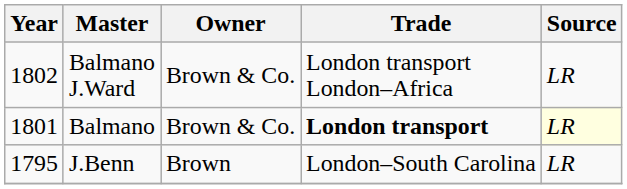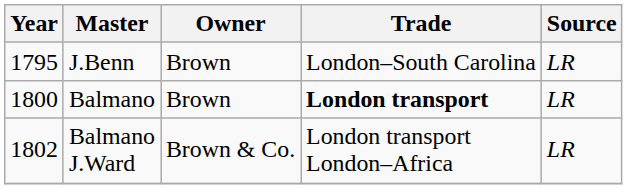 <table class=" wikitable">
 <tr>
 <th>Year</th>
 <th>Master</th>
 <th>Owner</th>
 <th>Trade</th>
 <th>Source</th>
 </tr>
 <tr>
+<td>1795</td>
+<td>J.Benn</td>
+<td>Brown</td>
+<td>London–South Carolina</td>
+<td><em>LR</em></td>
+</tr>
+<tr>
+<td>1800</td>
+<td>Balmano</td>
+<td>Brown</td>
+<td><strong>London transport</strong></td>
+<td><em>LR</em></td>
+</tr>
+<tr>
 <td>1802</td>
 <td>Balmano<br>J.Ward</td>
 <td>Brown & Co.</td>
 <td>London transport<br>London–Africa</td>
 <td><em>LR</em></td>
 </tr>
 <tr>
-<td>1801</td>
-<td>Balmano</td>
-<td>Brown & Co.</td>
-<td><strong>London transport</strong></td>
-<td style="background: lightyellow;"><em>LR</em></td>
-</tr>
-<tr>
-<td>1795</td>
-<td>J.Benn</td>
-<td>Brown</td>
-<td>London–South Carolina</td>
-<td><em>LR</em></td>
-</tr>
-<tr>
 </tr>
 </table>
